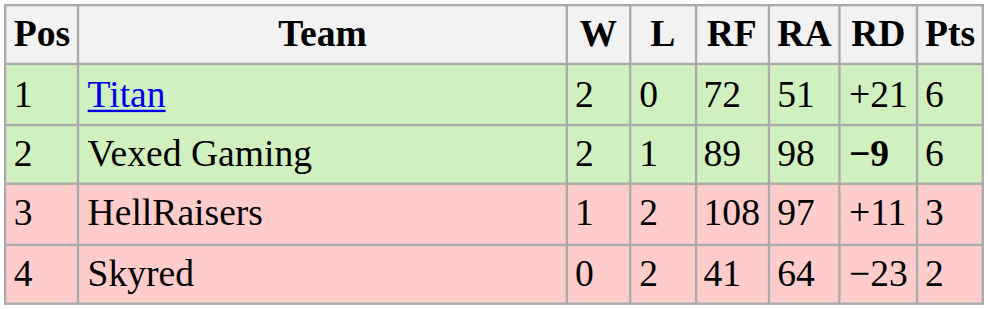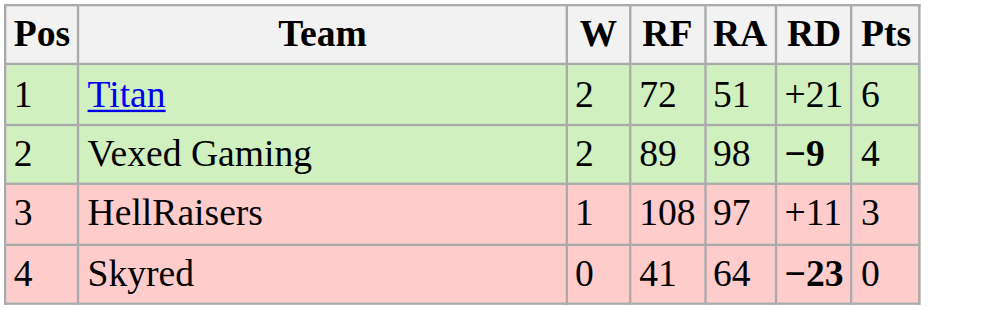 <table class="wikitable">
 <tr>
 <th width="20px">Pos</th>
 <th width="200px">Team</th>
 <th width="20px">W</th>
-<th width="20px">L</th>
 <th width="20px">RF</th>
 <th width="20px">RA</th>
 <th width="20px">RD</th>
 <th width="20px">Pts</th>
 </tr>
 <tr style="background: #D0F0C0;">
 <td>1</td>
 <td><a href='#'>Titan</a></td>
 <td>2</td>
-<td>0</td>
 <td>72</td>
 <td>51</td>
 <td>+21</td>
 <td>6</td>
 </tr>
 <tr style="background: #D0F0C0;">
 <td>2</td>
 <td>Vexed Gaming</td>
 <td>2</td>
-<td>1</td>
 <td>89</td>
 <td>98</td>
 <td><strong>−9</strong></td>
-<td>6</td>
+<td>4</td>
 </tr>
 <tr style="background: #FFCCCC;">
 <td>3</td>
 <td>HellRaisers</td>
 <td>1</td>
-<td>2</td>
 <td>108</td>
 <td>97</td>
 <td>+11</td>
 <td>3</td>
 </tr>
 <tr style="background: #FFCCCC;">
 <td>4</td>
 <td>Skyred</td>
 <td>0</td>
-<td>2</td>
 <td>41</td>
 <td>64</td>
-<td>−23</td>
-<td>2</td>
+<td><strong>−23</strong></td>
+<td>0</td>
 </tr>
 </table>
